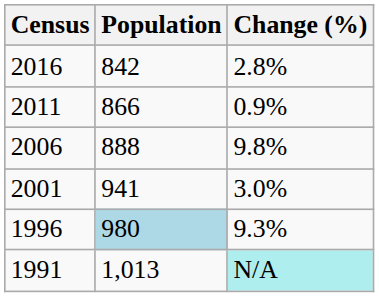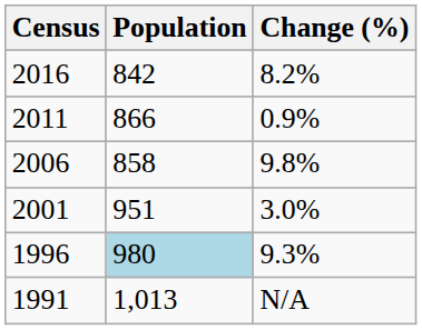 <table class="wikitable">
 <tr>
 <th>Census</th>
 <th>Population</th>
 <th>Change (%)</th>
 </tr>
 <tr>
 <td>2016</td>
 <td>842</td>
-<td>2.8%</td>
+<td>8.2%</td>
 </tr>
 <tr>
 <td>2011</td>
 <td>866</td>
 <td>0.9%</td>
 </tr>
 <tr>
 <td>2006</td>
-<td>888</td>
+<td>858</td>
 <td>9.8%</td>
 </tr>
 <tr>
 <td>2001</td>
-<td>941</td>
+<td>951</td>
 <td>3.0%</td>
 </tr>
 <tr>
 <td>1996</td>
 <td style="background: lightblue;">980</td>
 <td>9.3%</td>
 </tr>
 <tr>
 <td>1991</td>
 <td>1,013</td>
-<td style="background: paleturquoise;">N/A</td>
+<td>N/A</td>
 </tr>
 </table>
